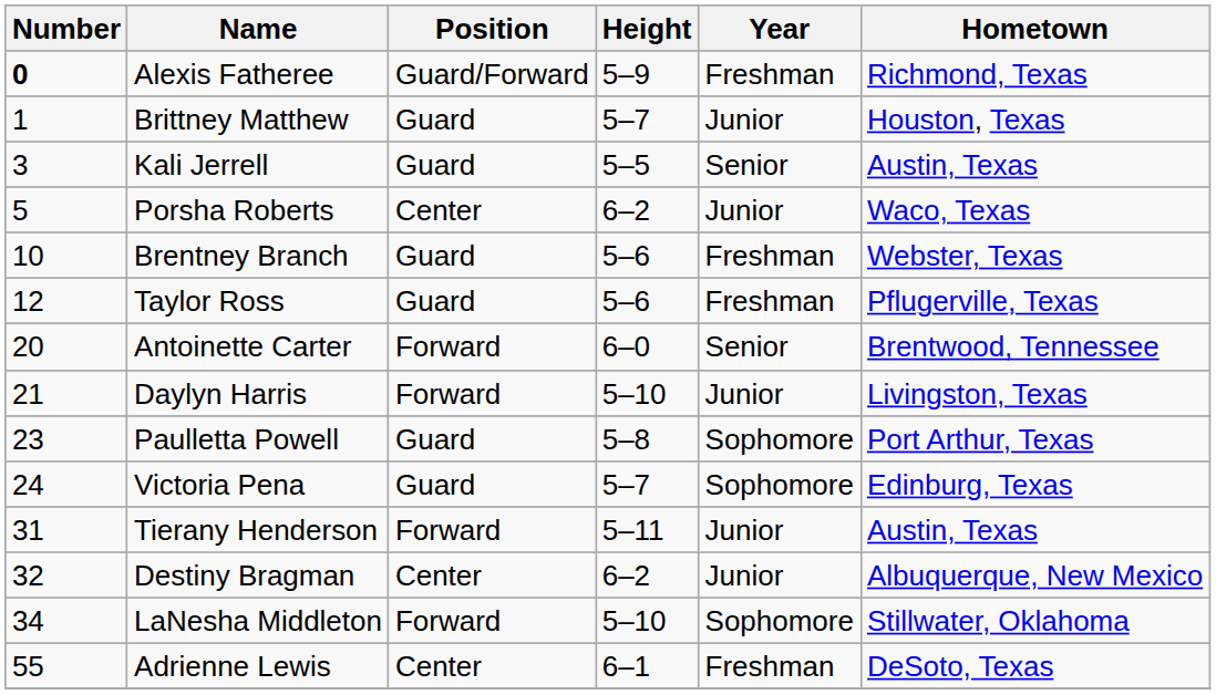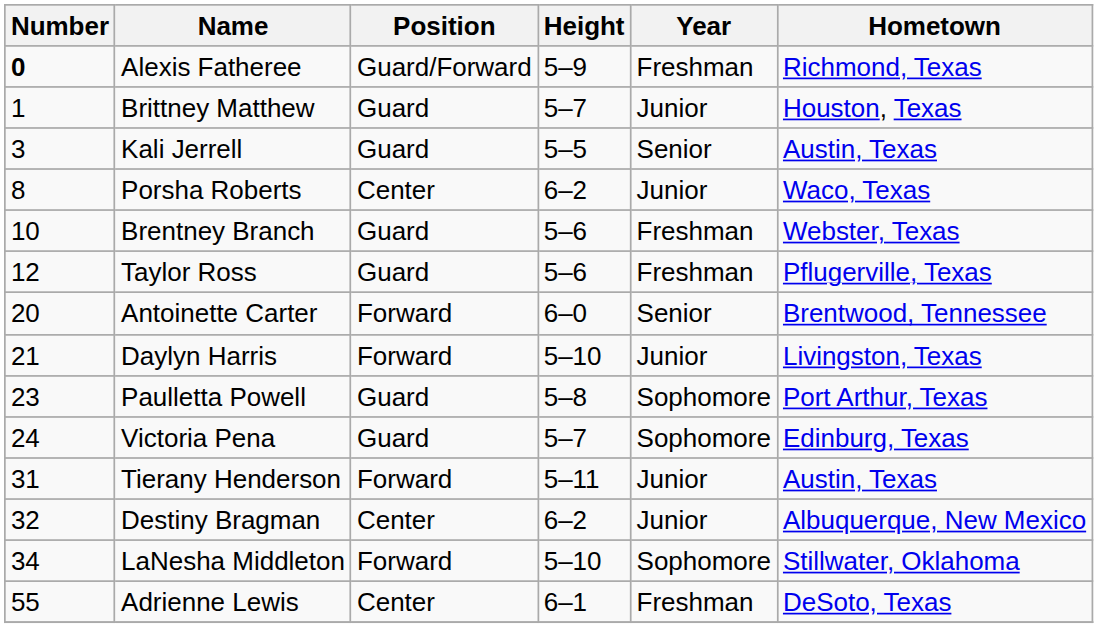 <table class="wikitable" style="font-size: 95%;">
 <tr>
 <th>Number</th>
 <th>Name</th>
 <th>Position</th>
 <th>Height</th>
 <th>Year</th>
 <th>Hometown</th>
 </tr>
 <tr>
 <td><strong>0</strong></td>
 <td>Alexis Fatheree</td>
 <td>Guard/Forward</td>
 <td>5–9</td>
 <td>Freshman</td>
 <td><a href='#'>Richmond, Texas</a></td>
 </tr>
 <tr>
 <td>1</td>
 <td>Brittney Matthew</td>
 <td>Guard</td>
 <td>5–7</td>
 <td>Junior</td>
 <td><a href='#'>Houston</a>, <a href='#'>Texas</a></td>
 </tr>
 <tr>
 <td>3</td>
 <td>Kali Jerrell</td>
 <td>Guard</td>
 <td>5–5</td>
 <td>Senior</td>
 <td><a href='#'>Austin, Texas</a></td>
 </tr>
 <tr>
-<td>5</td>
+<td>8</td>
 <td>Porsha Roberts</td>
 <td>Center</td>
 <td>6–2</td>
 <td>Junior</td>
 <td><a href='#'>Waco, Texas</a></td>
 </tr>
 <tr>
 <td>10</td>
 <td>Brentney Branch</td>
 <td>Guard</td>
 <td>5–6</td>
 <td>Freshman</td>
 <td><a href='#'>Webster, Texas</a></td>
 </tr>
 <tr>
 <td>12</td>
 <td>Taylor Ross</td>
 <td>Guard</td>
 <td>5–6</td>
 <td>Freshman</td>
 <td><a href='#'>Pflugerville, Texas</a></td>
 </tr>
 <tr>
 <td>20</td>
 <td>Antoinette Carter</td>
 <td>Forward</td>
 <td>6–0</td>
 <td>Senior</td>
 <td><a href='#'>Brentwood, Tennessee</a></td>
 </tr>
 <tr>
 <td>21</td>
 <td>Daylyn Harris</td>
 <td>Forward</td>
 <td>5–10</td>
 <td>Junior</td>
 <td><a href='#'>Livingston, Texas</a></td>
 </tr>
 <tr>
 <td>23</td>
 <td>Paulletta Powell</td>
 <td>Guard</td>
 <td>5–8</td>
 <td>Sophomore</td>
 <td><a href='#'>Port Arthur, Texas</a></td>
 </tr>
 <tr>
 <td>24</td>
 <td>Victoria Pena</td>
 <td>Guard</td>
 <td>5–7</td>
 <td>Sophomore</td>
 <td><a href='#'>Edinburg, Texas</a></td>
 </tr>
 <tr>
 <td>31</td>
 <td>Tierany Henderson</td>
 <td>Forward</td>
 <td>5–11</td>
 <td>Junior</td>
 <td><a href='#'>Austin, Texas</a></td>
 </tr>
 <tr>
 <td>32</td>
 <td>Destiny Bragman</td>
 <td>Center</td>
 <td>6–2</td>
 <td>Junior</td>
 <td><a href='#'>Albuquerque, New Mexico</a></td>
 </tr>
 <tr>
 <td>34</td>
 <td>LaNesha Middleton</td>
 <td>Forward</td>
 <td>5–10</td>
 <td>Sophomore</td>
 <td><a href='#'>Stillwater, Oklahoma</a></td>
 </tr>
 <tr>
 <td>55</td>
 <td>Adrienne Lewis</td>
 <td>Center</td>
 <td>6–1</td>
 <td>Freshman</td>
 <td><a href='#'>DeSoto, Texas</a></td>
 </tr>
 <tr>
 </tr>
 </table>
